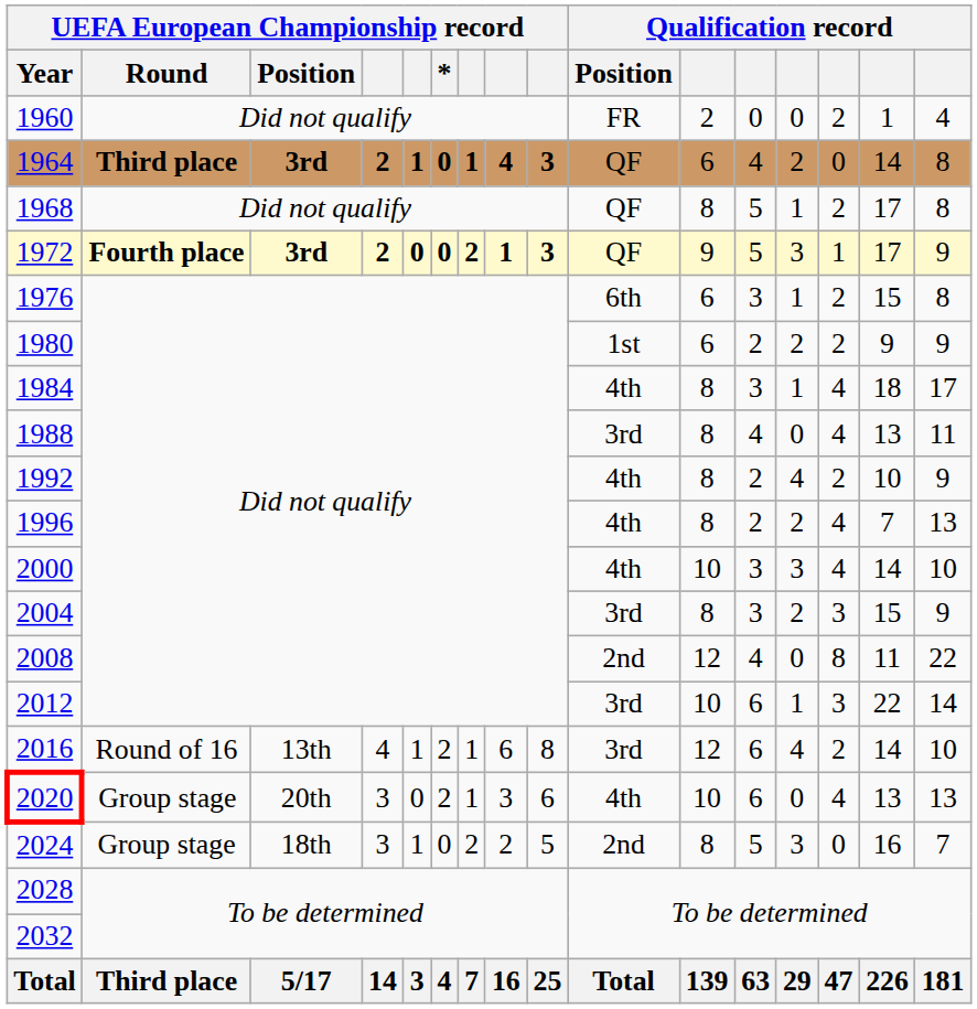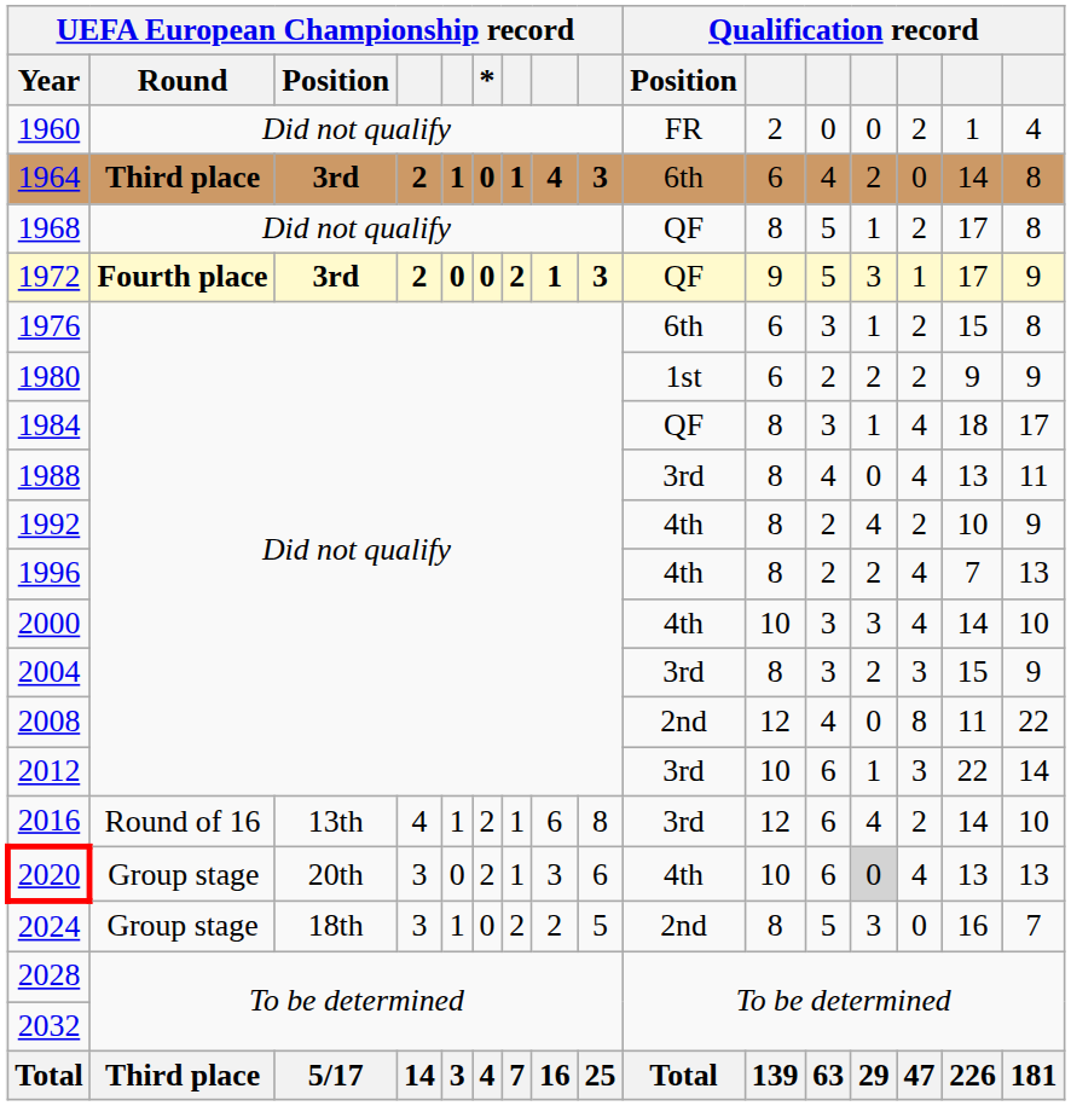 <table class="wikitable" style="text-align: center;">
 <tr>
 <th colspan=9><a href='#'>UEFA European Championship</a> record</th>
 <th colspan=7><a href='#'>Qualification</a> record</th>
 </tr>
 <tr>
 <th>Year</th>
 <th>Round</th>
 <th>Position</th>
 <th></th>
 <th></th>
 <th>*</th>
 <th></th>
 <th></th>
 <th></th>
 <th>Position</th>
 <th></th>
 <th></th>
 <th></th>
 <th></th>
 <th></th>
 <th></th>
 </tr>
 <tr>
 <td> <a href='#'>1960</a></td>
 <td colspan=8><em>Did not qualify</em></td>
 <td>FR</td>
 <td>2</td>
 <td>0</td>
 <td>0</td>
 <td>2</td>
 <td>1</td>
 <td>4</td>
 </tr>
 <tr style="background:#c96;">
 <td> <a href='#'>1964</a></td>
 <td><strong>Third place</strong></td>
 <td><strong>3rd</strong></td>
 <td><strong>2</strong></td>
 <td><strong>1</strong></td>
 <td><strong>0</strong></td>
 <td><strong>1</strong></td>
 <td><strong>4</strong></td>
 <td><strong>3</strong></td>
-<td>QF</td>
+<td>6th</td>
 <td>6</td>
 <td>4</td>
 <td>2</td>
 <td>0</td>
 <td>14</td>
 <td>8</td>
 </tr>
 <tr>
 <td> <a href='#'>1968</a></td>
 <td colspan=8><em>Did not qualify</em></td>
 <td>QF</td>
 <td>8</td>
 <td>5</td>
 <td>1</td>
 <td>2</td>
 <td>17</td>
 <td>8</td>
 </tr>
 <tr style="background:LemonChiffon;">
 <td> <a href='#'>1972</a></td>
 <td><strong>Fourth place</strong></td>
 <td><strong>3rd</strong></td>
 <td><strong>2</strong></td>
 <td><strong>0</strong></td>
 <td><strong>0</strong></td>
 <td><strong>2</strong></td>
 <td><strong>1</strong></td>
 <td><strong>3</strong></td>
 <td>QF</td>
 <td>9</td>
 <td>5</td>
 <td>3</td>
 <td>1</td>
 <td>17</td>
 <td>9</td>
 </tr>
 <tr>
 <td> <a href='#'>1976</a></td>
 <td rowspan=10 colspan=8><em>Did not qualify</em></td>
 <td>6th</td>
 <td>6</td>
 <td>3</td>
 <td>1</td>
 <td>2</td>
 <td>15</td>
 <td>8</td>
 </tr>
 <tr>
 <td> <a href='#'>1980</a></td>
 <td>1st</td>
 <td>6</td>
 <td>2</td>
 <td>2</td>
 <td>2</td>
 <td>9</td>
 <td>9</td>
 </tr>
 <tr>
 <td> <a href='#'>1984</a></td>
-<td>4th</td>
+<td>QF</td>
 <td>8</td>
 <td>3</td>
 <td>1</td>
 <td>4</td>
 <td>18</td>
 <td>17</td>
 </tr>
 <tr>
 <td> <a href='#'>1988</a></td>
 <td>3rd</td>
 <td>8</td>
 <td>4</td>
 <td>0</td>
 <td>4</td>
 <td>13</td>
 <td>11</td>
 </tr>
 <tr>
 <td> <a href='#'>1992</a></td>
 <td>4th</td>
 <td>8</td>
 <td>2</td>
 <td>4</td>
 <td>2</td>
 <td>10</td>
 <td>9</td>
 </tr>
 <tr>
 <td> <a href='#'>1996</a></td>
 <td>4th</td>
 <td>8</td>
 <td>2</td>
 <td>2</td>
 <td>4</td>
 <td>7</td>
 <td>13</td>
 </tr>
 <tr>
 <td>  <a href='#'>2000</a></td>
 <td>4th</td>
 <td>10</td>
 <td>3</td>
 <td>3</td>
 <td>4</td>
 <td>14</td>
 <td>10</td>
 </tr>
 <tr>
 <td> <a href='#'>2004</a></td>
 <td>3rd </td>
 <td>8</td>
 <td>3</td>
 <td>2</td>
 <td>3</td>
 <td>15</td>
 <td>9</td>
 </tr>
 <tr>
 <td>  <a href='#'>2008</a></td>
 <td>2nd</td>
 <td>12</td>
 <td>4</td>
 <td>0</td>
 <td>8</td>
 <td>11</td>
 <td>22</td>
 </tr>
 <tr>
 <td>  <a href='#'>2012</a></td>
 <td>3rd</td>
 <td>10</td>
 <td>6</td>
 <td>1</td>
 <td>3</td>
 <td>22</td>
 <td>14</td>
 </tr>
 <tr>
 <td> <a href='#'>2016</a></td>
 <td>Round of 16</td>
 <td>13th</td>
 <td>4</td>
 <td>1</td>
 <td>2</td>
 <td>1</td>
 <td>6</td>
 <td>8</td>
 <td>3rd </td>
 <td>12</td>
 <td>6</td>
 <td>4</td>
 <td>2</td>
 <td>14</td>
 <td>10</td>
 </tr>
 <tr>
 <td style="border: 3px solid red"> <a href='#'>2020</a></td>
 <td>Group stage</td>
 <td>20th</td>
 <td>3</td>
 <td>0</td>
 <td>2</td>
 <td>1</td>
 <td>3</td>
 <td>6</td>
 <td>4th </td>
 <td>10</td>
 <td>6</td>
-<td>0</td>
+<td style="background: lightgrey;">0</td>
 <td>4</td>
 <td>13</td>
 <td>13</td>
 </tr>
 <tr>
 <td> <a href='#'>2024</a></td>
 <td>Group stage</td>
 <td>18th</td>
 <td>3</td>
 <td>1</td>
 <td>0</td>
 <td>2</td>
 <td>2</td>
 <td>5</td>
 <td>2nd</td>
 <td>8</td>
 <td>5</td>
 <td>3</td>
 <td>0</td>
 <td>16</td>
 <td>7</td>
 </tr>
 <tr>
 <td>  <a href='#'>2028</a></td>
 <td colspan=8 rowspan=2><em>To be determined</em></td>
 <td colspan=7 rowspan=2><em>To be determined</em></td>
 </tr>
 <tr>
 <td>  <a href='#'>2032</a></td>
 </tr>
 <tr>
 <th>Total</th>
 <th>Third place</th>
 <th>5/17</th>
 <th>14</th>
 <th>3</th>
 <th>4</th>
 <th>7</th>
 <th>16</th>
 <th>25</th>
 <th>Total</th>
 <th>139</th>
 <th>63</th>
 <th>29</th>
 <th>47</th>
 <th>226</th>
 <th>181</th>
 </tr>
 </table>
